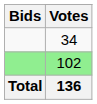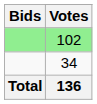 <table class="wikitable" style="text-align: center;">
 <tr>
 <th rowspan=2>Bids</th>
 </tr>
 <tr>
 <th>Votes</th>
 </tr>
+<tr style="background:#90ee90;">
+<td style="text-align:left;"></td>
+<td>102</td>
+</tr>
 <tr>
 <td style="text-align:left;"></td>
 <td>34</td>
-</tr>
-<tr style="background:#90ee90;">
-<td style="text-align:left;"></td>
-<td>102</td>
 </tr>
 <tr>
 <th colspan=1>Total</th>
 <th align=center>136</th>
 </tr>
 </table>
